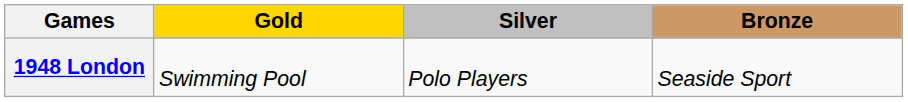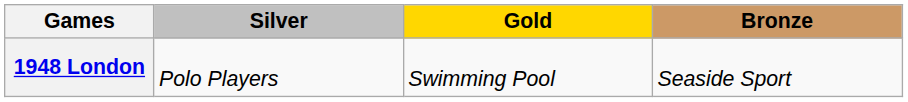 <table class="wikitable plainrowheaders">
 <tr>
 <th scope="col" style="width:105px;">Games</th>
+<th scope="col" style="background-color:silver; width:180px;">Silver</th>
 <th scope="col" style="background-color:gold; width:180px;">Gold</th>
-<th scope="col" style="background-color:silver; width:180px;">Silver</th>
 <th scope="col" style="background-color:#cc9966; width:180px;">Bronze</th>
 </tr>
 <tr>
 <th scope="row"><a href='#'>1948 London</a></th>
+<td><br><em>Polo Players</em></td>
 <td><br><em>Swimming Pool</em></td>
-<td><br><em>Polo Players</em></td>
 <td><br><em>Seaside Sport</em></td>
 </tr>
 </table>
